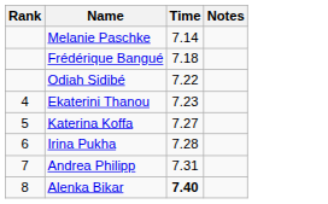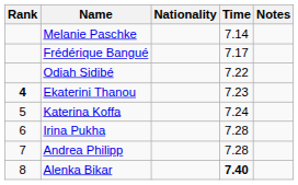 <table class="wikitable sortable" style="text-align:center">
 <tr>
 <th>Rank</th>
 <th>Name</th>
+<th>Nationality</th>
 <th>Time</th>
 <th>Notes</th>
 </tr>
 <tr>
 <td></td>
 <td align="left"><a href='#'>Melanie Paschke</a></td>
+<td align=left></td>
 <td>7.14</td>
 <td></td>
 </tr>
 <tr>
 <td></td>
 <td align="left"><a href='#'>Frédérique Bangué</a></td>
-<td>7.18</td>
+<td align=left></td>
+<td>7.17</td>
 <td></td>
 </tr>
 <tr>
 <td></td>
 <td align="left"><a href='#'>Odiah Sidibé</a></td>
+<td align=left></td>
 <td>7.22</td>
 <td></td>
 </tr>
 <tr>
-<td>4</td>
+<td><strong>4</strong></td>
 <td align="left"><a href='#'>Ekaterini Thanou</a></td>
+<td align=left></td>
 <td>7.23</td>
 <td></td>
 </tr>
 <tr>
 <td>5</td>
 <td align="left"><a href='#'>Katerina Koffa</a></td>
-<td>7.27</td>
+<td align=left></td>
+<td>7.24</td>
 <td></td>
 </tr>
 <tr>
 <td>6</td>
 <td align="left"><a href='#'>Irina Pukha</a></td>
+<td align=left></td>
 <td>7.28</td>
 <td></td>
 </tr>
 <tr>
 <td>7</td>
 <td align="left"><a href='#'>Andrea Philipp</a></td>
-<td>7.31</td>
+<td align=left></td>
+<td>7.28</td>
 <td></td>
 </tr>
 <tr>
 <td>8</td>
 <td align="left"><a href='#'>Alenka Bikar</a></td>
+<td align=left></td>
 <td><strong>7.40</strong></td>
 <td></td>
 </tr>
 </table>
